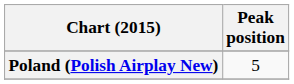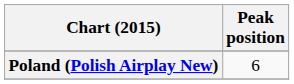 <table class="wikitable sortable plainrowheaders" style="text-align:center">
 <tr>
 <th scope="col">Chart (2015)</th>
 <th scope="col">Peak<br>position</th>
 </tr>
 <tr>
 </tr>
 <tr>
 </tr>
 <tr>
 </tr>
 <tr>
 </tr>
 <tr>
 <th scope="row">Poland (<a href='#'>Polish Airplay New</a>)</th>
-<td>5</td>
+<td>6</td>
 </tr>
 <tr>
 </tr>
 <tr>
 </tr>
 <tr>
 </tr>
 <tr>
 </tr>
 </table>
